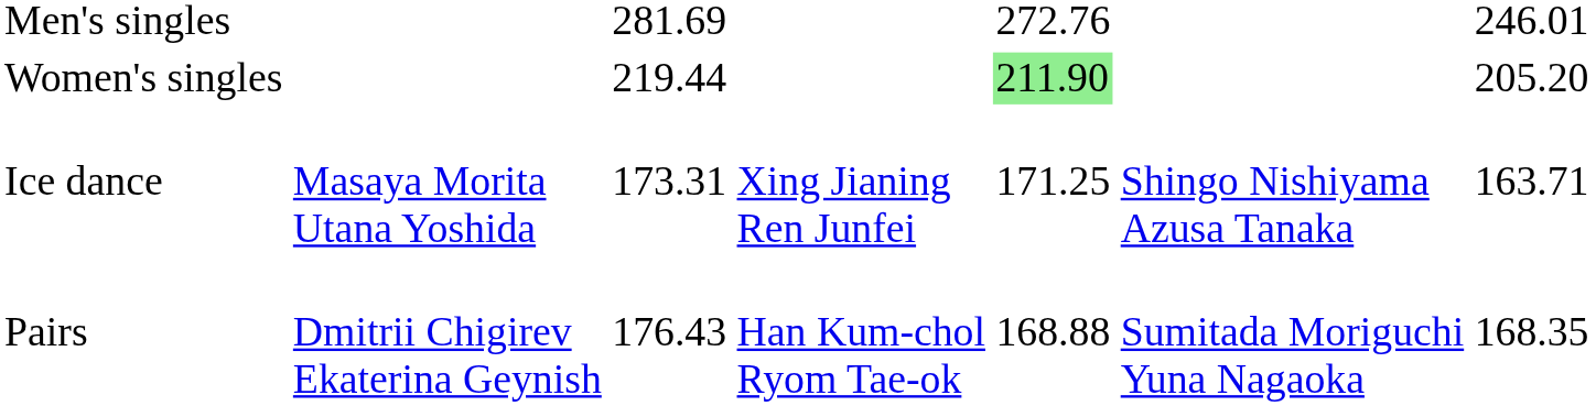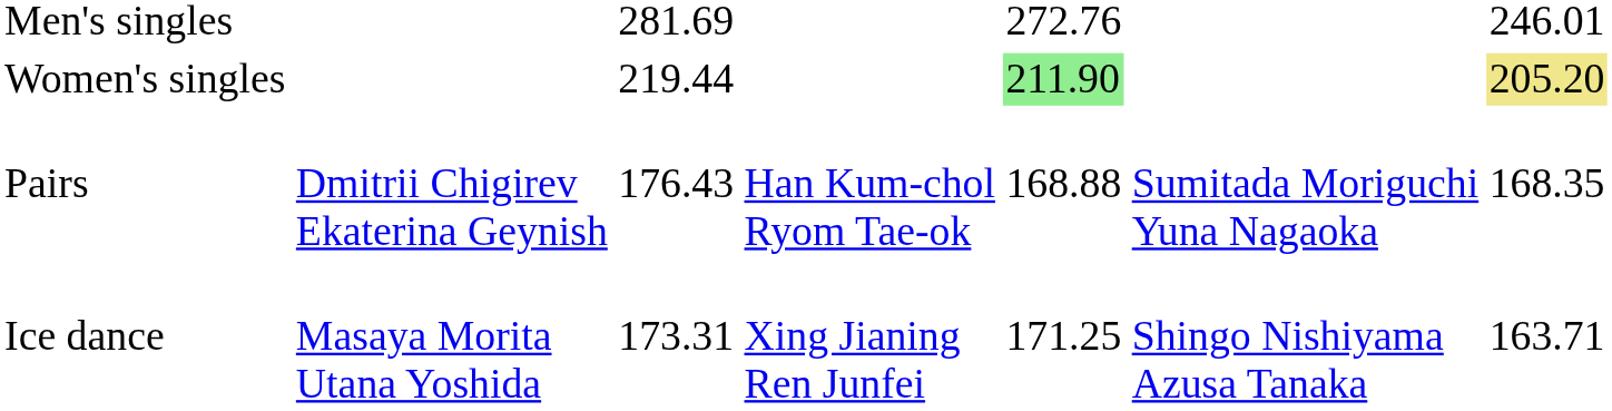 <table>
 <tr>
 <td>Men's singles<br></td>
 <td></td>
 <td>281.69</td>
 <td></td>
 <td>272.76</td>
 <td></td>
 <td>246.01</td>
 </tr>
 <tr>
 <td>Women's singles<br></td>
 <td></td>
 <td>219.44</td>
 <td></td>
 <td style="background: lightgreen;">211.90</td>
 <td></td>
-<td>205.20</td>
+<td style="background: khaki;">205.20</td>
+</tr>
+<tr>
+<td>Pairs<br></td>
+<td><br><a href='#'>Dmitrii Chigirev</a><br><a href='#'>Ekaterina Geynish</a></td>
+<td>176.43</td>
+<td><br><a href='#'>Han Kum-chol</a><br><a href='#'>Ryom Tae-ok</a></td>
+<td>168.88</td>
+<td><br><a href='#'>Sumitada Moriguchi</a><br><a href='#'>Yuna Nagaoka</a></td>
+<td>168.35</td>
 </tr>
 <tr>
 <td>Ice dance<br></td>
 <td><br><a href='#'>Masaya Morita</a><br><a href='#'>Utana Yoshida</a></td>
 <td>173.31</td>
 <td><br><a href='#'>Xing Jianing</a><br><a href='#'>Ren Junfei</a></td>
 <td>171.25</td>
 <td><br><a href='#'>Shingo Nishiyama</a><br><a href='#'>Azusa Tanaka</a></td>
 <td>163.71</td>
 </tr>
-<tr>
-<td>Pairs<br></td>
-<td><br><a href='#'>Dmitrii Chigirev</a><br><a href='#'>Ekaterina Geynish</a></td>
-<td>176.43</td>
-<td><br><a href='#'>Han Kum-chol</a><br><a href='#'>Ryom Tae-ok</a></td>
-<td>168.88</td>
-<td><br><a href='#'>Sumitada Moriguchi</a><br><a href='#'>Yuna Nagaoka</a></td>
-<td>168.35</td>
-</tr>
 </table>
